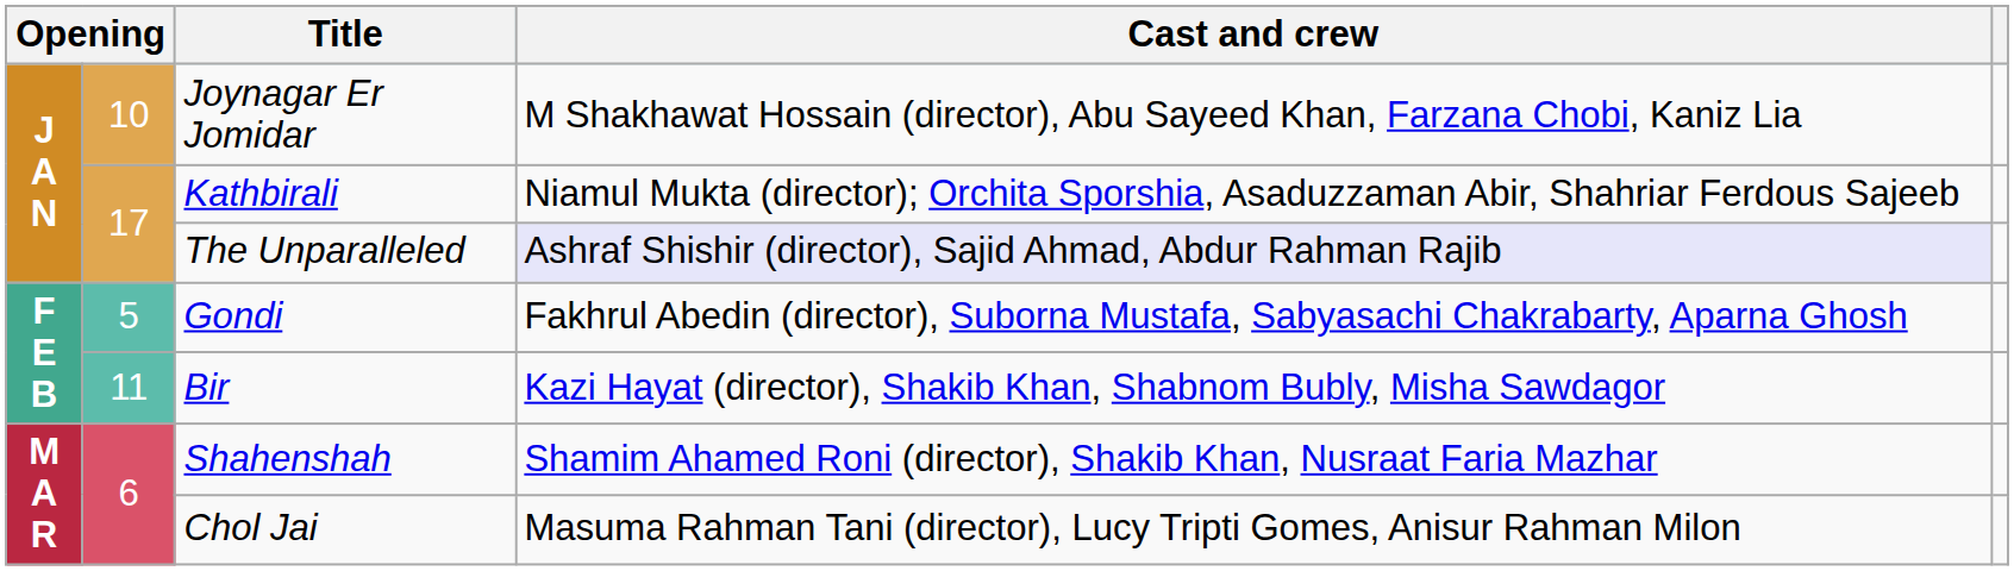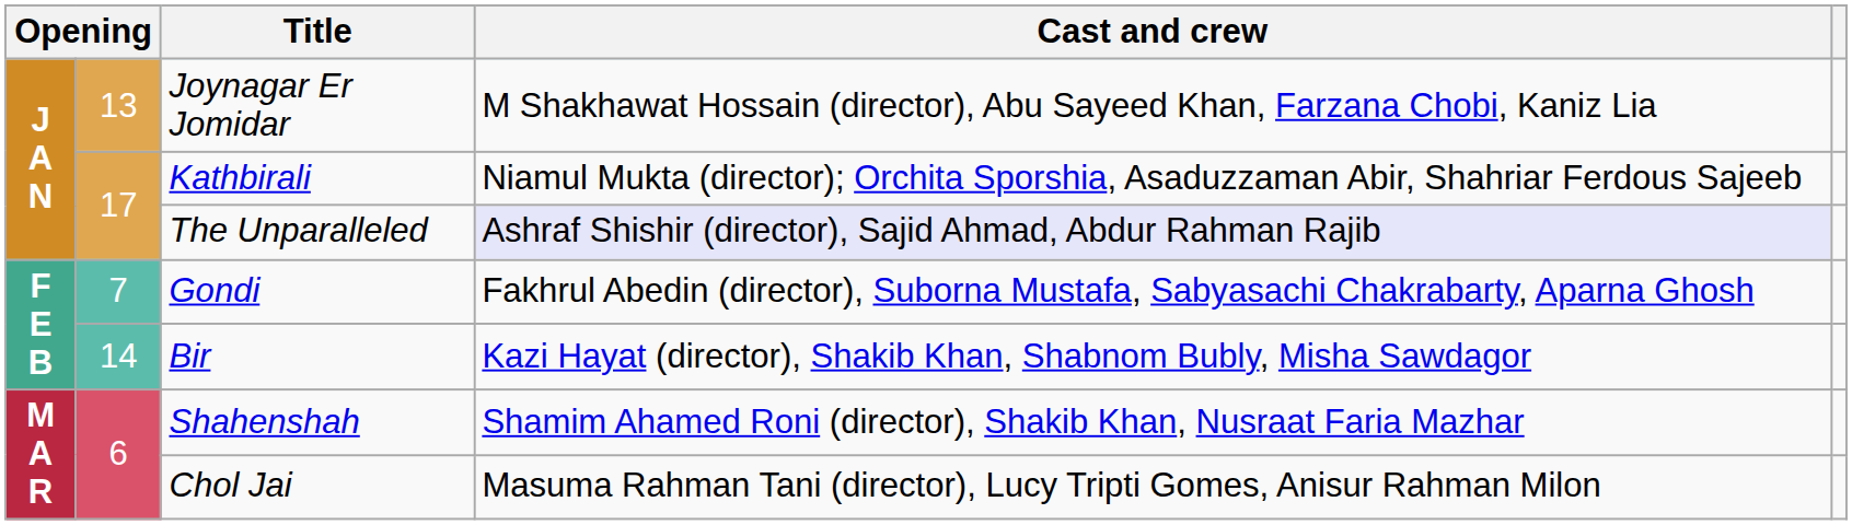 <table class="wikitable sortable">
 <tr style="background:#b0e0e6; text-align:center">
 <th colspan="2">Opening</th>
 <th style="width:17%">Title</th>
 <th>Cast and crew</th>
 <th></th>
 </tr>
 <tr>
 <th rowspan="3" style="text-align:center; background:#D08B24; color:white;">J<br>A<br>N</th>
-<td rowspan="1" style="text-align:center; background:#E0A750; color:white;">10</td>
+<td rowspan="1" style="text-align:center; background:#E0A750; color:white;">13</td>
 <td><em>Joynagar Er Jomidar</em></td>
 <td>M Shakhawat Hossain (director), Abu Sayeed Khan, <a href='#'>Farzana Chobi</a>, Kaniz Lia</td>
 <td></td>
 </tr>
 <tr>
 <td rowspan="2" style="text-align:center; background:#E0A750; color:white;">17</td>
 <td><em><a href='#'>Kathbirali</a></em></td>
 <td>Niamul Mukta (director); <a href='#'>Orchita Sporshia</a>, Asaduzzaman Abir, Shahriar Ferdous Sajeeb</td>
 <td></td>
 </tr>
 <tr>
 <td><em>The Unparalleled</em></td>
 <td style="background: lavender;">Ashraf Shishir (director), Sajid Ahmad, Abdur Rahman Rajib</td>
 <td></td>
 </tr>
 <tr>
 <th rowspan="2" style="text-align:center; background:#41A88E; color:white;">F<br>E<br>B</th>
-<td rowspan="1" style="text-align:center; background:#5CBCAB; color:white;">5</td>
+<td rowspan="1" style="text-align:center; background:#5CBCAB; color:white;">7</td>
 <td><em><a href='#'>Gondi</a></em></td>
 <td>Fakhrul Abedin (director), <a href='#'>Suborna Mustafa</a>, <a href='#'>Sabyasachi Chakrabarty</a>, <a href='#'>Aparna Ghosh</a></td>
 <td></td>
 </tr>
 <tr>
-<td style="text-align:center; background:#5CBCAB; color:white;">11</td>
+<td style="text-align:center; background:#5CBCAB; color:white;">14</td>
 <td><em><a href='#'>Bir</a></em></td>
 <td><a href='#'>Kazi Hayat</a> (director), <a href='#'>Shakib Khan</a>, <a href='#'>Shabnom Bubly</a>, <a href='#'>Misha Sawdagor</a></td>
 <td></td>
 </tr>
 <tr>
 <th rowspan="2" style="text-align:center; background:#BA2741; color:white;">M<br>A<br>R</th>
 <td rowspan="2" style="text-align:center; background:#DA5269; color:white;">6</td>
 <td><em><a href='#'>Shahenshah</a></em></td>
 <td><a href='#'>Shamim Ahamed Roni</a> (director), <a href='#'>Shakib Khan</a>, <a href='#'>Nusraat Faria Mazhar</a></td>
 <td></td>
 </tr>
 <tr>
 <td><em>Chol Jai</em></td>
 <td>Masuma Rahman Tani (director), Lucy Tripti Gomes, Anisur Rahman Milon</td>
 <td></td>
 </tr>
 </table>
